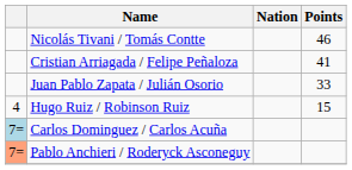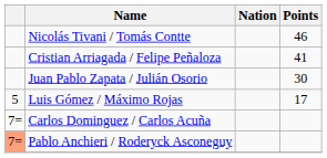 <table class="wikitable" style="text-align:center">
 <tr>
 <th></th>
 <th>Name</th>
 <th>Nation</th>
 <th>Points</th>
 </tr>
 <tr>
 <td></td>
 <td align=left><a href='#'>Nicolás Tivani</a> / <a href='#'>Tomás Contte</a></td>
 <td align=left></td>
 <td>46</td>
 </tr>
 <tr>
 <td></td>
 <td align=left><a href='#'>Cristian Arriagada</a> / <a href='#'>Felipe Peñaloza</a></td>
 <td align=left></td>
 <td>41</td>
 </tr>
 <tr>
 <td></td>
 <td align=left><a href='#'>Juan Pablo Zapata</a> / <a href='#'>Julián Osorio</a></td>
 <td align=left></td>
-<td>33</td>
+<td>30</td>
 </tr>
 <tr>
-<td>4</td>
-<td align=left><a href='#'>Hugo Ruiz</a> / <a href='#'>Robinson Ruiz</a></td>
+<td>5</td>
+<td align=left><a href='#'>Luis Gómez</a> / <a href='#'>Máximo Rojas</a></td>
 <td align=left></td>
-<td>15</td>
+<td>17</td>
 </tr>
 <tr>
-<td style="background: lightblue;">7=</td>
+<td>7=</td>
 <td align=left><a href='#'>Carlos Dominguez</a> / <a href='#'>Carlos Acuña</a></td>
 <td align=left></td>
 <td></td>
 </tr>
 <tr>
 <td style="background: lightsalmon;">7=</td>
 <td align=left><a href='#'>Pablo Anchieri</a> / <a href='#'>Roderyck Asconeguy</a></td>
 <td align=left></td>
 <td></td>
 </tr>
 <tr>
 </tr>
 </table>
